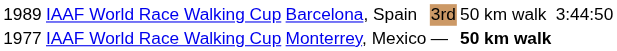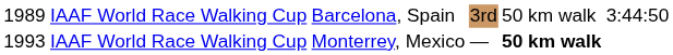 <table>
 <tr>
 <td>1989</td>
 <td><a href='#'>IAAF World Race Walking Cup</a></td>
 <td><a href='#'>Barcelona</a>, Spain</td>
 <td bgcolor=cc9966>3rd</td>
 <td>50 km walk</td>
 <td>3:44:50</td>
 </tr>
 <tr>
-<td>1977</td>
+<td>1993</td>
 <td><a href='#'>IAAF World Race Walking Cup</a></td>
 <td><a href='#'>Monterrey</a>, Mexico</td>
 <td>—</td>
 <td><strong>50 km walk</strong></td>
 <td></td>
 </tr>
 </table>
